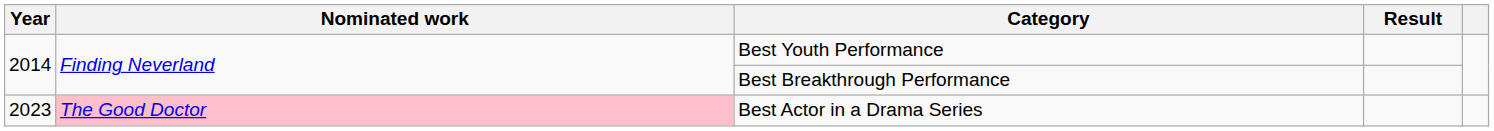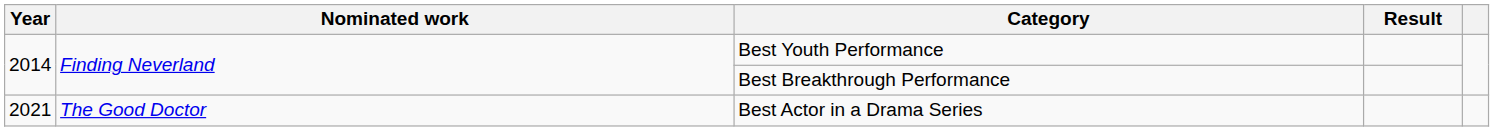 <table class="wikitable">
 <tr>
 <th scope="col" style="width:1em;">Year</th>
 <th scope="col" style="width:39em;">Nominated work</th>
 <th scope="col" style="width:36em;">Category</th>
 <th scope="col" style="width:5em;">Result</th>
 <th scope="col" style="width:1em;"></th>
 </tr>
 <tr>
 <td rowspan="2">2014</td>
 <td rowspan="2"><em><a href='#'>Finding Neverland</a></em></td>
 <td>Best Youth Performance</td>
 <td></td>
 <td rowspan="2"></td>
 </tr>
 <tr>
 <td>Best Breakthrough Performance</td>
 <td></td>
 </tr>
 <tr>
-<td>2023</td>
-<td style="background: pink;"><em><a href='#'>The Good Doctor</a></em></td>
+<td>2021</td>
+<td><em><a href='#'>The Good Doctor</a></em></td>
 <td>Best Actor in a Drama Series</td>
 <td></td>
 <td></td>
 </tr>
 </table>
